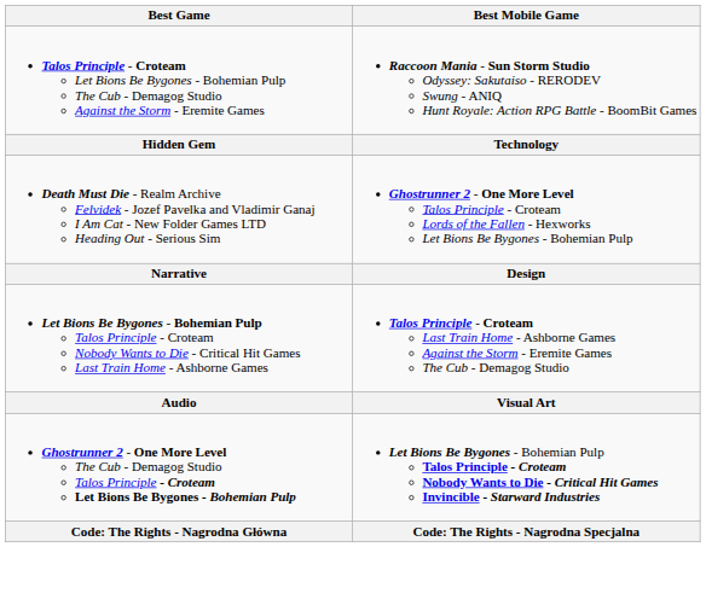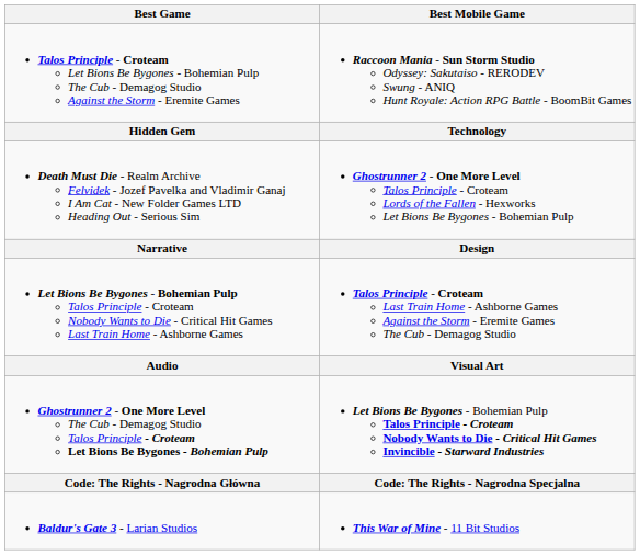 <table class=wikitable>
 <tr>
 <th style="width:50%">Best Game</th>
 <th style="width:50%">Best Mobile Game</th>
 </tr>
 <tr>
 <td valign="top"><br><ul><li> <strong><em><a href='#'>Talos Principle</a></em></strong> - <strong>Croteam</strong><ul><li> <em>Let Bions Be Bygones</em> - Bohemian Pulp</li><li> <em>The Cub</em> - Demagog Studio</li><li> <em><a href='#'>Against the Storm</a></em> - Eremite Games</li></ul></li></ul></td>
 <td valign="top"><br><ul><li> <strong><em>Raccoon Mania</em></strong> - <strong>Sun Storm Studio</strong><ul><li> <em>Odyssey: Sakutaiso</em> - RERODEV</li><li> <em>Swung</em> - ANIQ</li><li> <em>Hunt Royale: Action RPG Battle</em> - BoomBit Games</li></ul></li></ul></td>
 </tr>
 <tr>
 <th style="width:50%">Hidden Gem</th>
 <th style="width:50%">Technology</th>
 </tr>
 <tr>
 <td valign="top"><br><ul><li> <strong><em>Death Must Die</em></strong> - Realm Archive<ul><li> <em><a href='#'>Felvidek</a></em> - Jozef Pavelka and Vladimir Ganaj</li><li> <em>I Am Cat</em> - New Folder Games LTD</li><li> <em>Heading Out</em> - Serious Sim</li></ul></li></ul></td>
 <td valign="top"><br><ul><li> <strong><em><a href='#'>Ghostrunner 2</a></em></strong> - <strong>One More Level</strong><ul><li> <em><a href='#'>Talos Principle</a></em> - Croteam</li><li> <em><a href='#'>Lords of the Fallen</a></em> - Hexworks</li><li> <em>Let Bions Be Bygones</em> - Bohemian Pulp</li></ul></li></ul></td>
 </tr>
 <tr>
 <th style="width:50%">Narrative</th>
 <th style="width:50%">Design</th>
 </tr>
 <tr>
 <td valign="top"><br><ul><li> <strong><em>Let Bions Be Bygones</em></strong> - <strong>Bohemian Pulp</strong><ul><li> <em><a href='#'>Talos Principle</a></em> - Croteam</li><li> <em><a href='#'>Nobody Wants to Die</a></em> - Critical Hit Games</li><li> <em><a href='#'>Last Train Home</a></em> - Ashborne Games</li></ul></li></ul></td>
 <td valign="top"><br><ul><li> <strong><em><a href='#'>Talos Principle</a></em></strong> - <strong>Croteam</strong><ul><li> <em><a href='#'>Last Train Home</a></em> - Ashborne Games</li><li> <em><a href='#'>Against the Storm</a></em> - Eremite Games</li><li> <em>The Cub</em> - Demagog Studio</li></ul></li></ul></td>
 </tr>
 <tr>
 <th style="width:50%">Audio</th>
 <th style="width:50%">Visual Art</th>
 </tr>
 <tr>
 <td valign="top"><br><ul><li> <strong><em><a href='#'>Ghostrunner 2</a></em></strong> - <strong>One More Level</strong><ul><li> <em>The Cub</em> - Demagog Studio</li><li> <em><a href='#'>Talos Principle</a><strong> - Croteam</li><li> </em>Let Bions Be Bygones<em> - Bohemian Pulp</li></ul></li></ul></td>
 <td valign="top"><br><ul><li> <strong><em>Let Bions Be Bygones</em></strong> - </strong>Bohemian Pulp<strong><ul><li> </em><a href='#'>Talos Principle</a><em> - Croteam</li><li> </em><a href='#'>Nobody Wants to Die</a><em> - Critical Hit Games</li><li> </em><a href='#'>Invincible</a><em> - Starward Industries</li></ul></li></ul></td>
 </tr>
 <tr>
 <th style="width:50%">Code: The Rights - Nagrodna Główna</th>
 <th style="width:50%">Code: The Rights  - Nagrodna Specjalna</th>
 </tr>
+<tr>
+<td valign="top"><br><ul><li> <strong><em><a href='#'>Baldur's Gate 3</a></em></strong> - </strong><a href='#'>Larian Studios</a><strong></li></ul></td>
+<td valign="top"><br><ul><li> <strong><em><a href='#'>This War of Mine</a></em></strong> - </strong><a href='#'>11 Bit Studios</a><strong></li></ul></td>
+</tr>
 </table>
